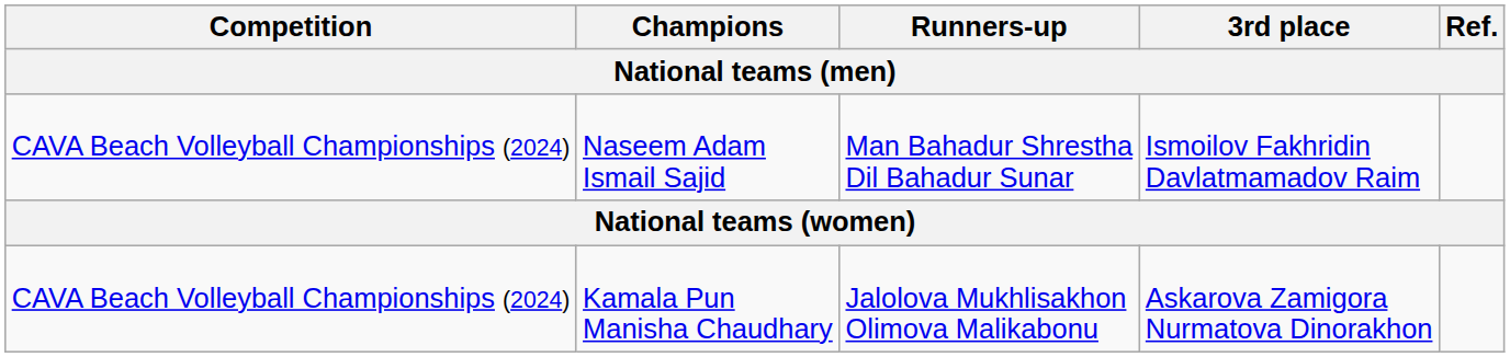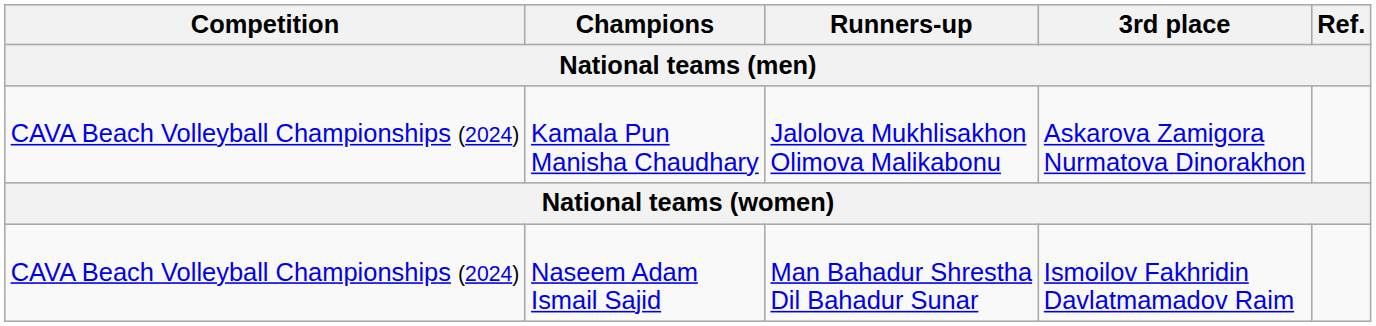 <table class="wikitable">
 <tr>
 <th>Competition</th>
 <th>Champions</th>
 <th>Runners-up</th>
 <th>3rd place</th>
 <th>Ref.</th>
 </tr>
 <tr>
 <th colspan=5>National teams (men)</th>
 </tr>
 <tr>
 <td><a href='#'>CAVA Beach Volleyball Championships</a> <small>(<a href='#'>2024</a>)</small></td>
-<td><br><a href='#'>Naseem Adam</a><br><a href='#'>Ismail Sajid</a></td>
-<td><br><a href='#'>Man Bahadur Shrestha</a><br><a href='#'>Dil Bahadur Sunar</a></td>
-<td><br><a href='#'>Ismoilov Fakhridin</a><br><a href='#'>Davlatmamadov Raim</a></td>
+<td><br><a href='#'>Kamala Pun</a><br><a href='#'>Manisha Chaudhary</a></td>
+<td><br><a href='#'>Jalolova Mukhlisakhon</a><br><a href='#'>Olimova Malikabonu</a></td>
+<td><br><a href='#'>Askarova Zamigora</a><br><a href='#'>Nurmatova Dinorakhon</a></td>
 <td align=center></td>
 </tr>
 <tr>
 <th colspan=5>National teams (women)</th>
 </tr>
 <tr>
 <td><a href='#'>CAVA Beach Volleyball Championships</a> <small>(<a href='#'>2024</a>)</small></td>
-<td><br><a href='#'>Kamala Pun</a><br><a href='#'>Manisha Chaudhary</a></td>
-<td><br><a href='#'>Jalolova Mukhlisakhon</a><br><a href='#'>Olimova Malikabonu</a></td>
-<td><br><a href='#'>Askarova Zamigora</a><br><a href='#'>Nurmatova Dinorakhon</a></td>
+<td><br><a href='#'>Naseem Adam</a><br><a href='#'>Ismail Sajid</a></td>
+<td><br><a href='#'>Man Bahadur Shrestha</a><br><a href='#'>Dil Bahadur Sunar</a></td>
+<td><br><a href='#'>Ismoilov Fakhridin</a><br><a href='#'>Davlatmamadov Raim</a></td>
 <td align=center></td>
 </tr>
 </table>
